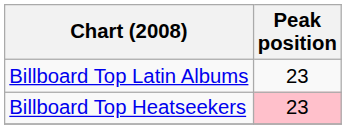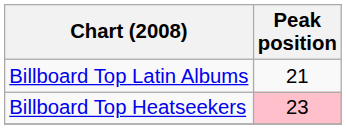 <table class="wikitable sortable">
 <tr>
 <th>Chart (2008)</th>
 <th>Peak<br>position</th>
 </tr>
 <tr>
 <td><a href='#'>Billboard Top Latin Albums</a></td>
-<td align="center">23</td>
+<td align="center">21</td>
 </tr>
 <tr>
 <td><a href='#'>Billboard Top Heatseekers</a></td>
 <td align="center" style="background: pink;">23</td>
 </tr>
 <tr>
 </tr>
 </table>
